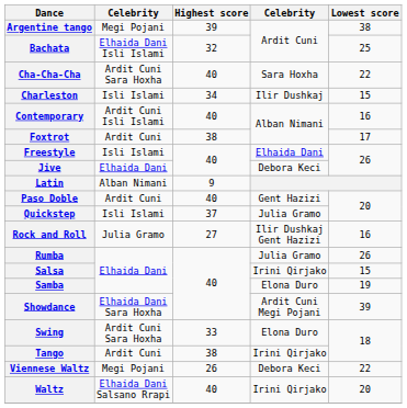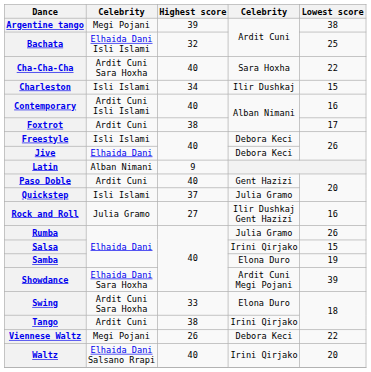 <table class="wikitable sortable" style="text-align:center">
 <tr>
 <th>Dance</th>
 <th class="sortable">Celebrity</th>
 <th>Highest score</th>
 <th class="sortable">Celebrity</th>
 <th>Lowest score</th>
 </tr>
 <tr>
 <th><a href='#'>Argentine tango</a></th>
 <td>Megi Pojani</td>
 <td>39</td>
 <td rowspan="2">Ardit Cuni</td>
 <td>38</td>
 </tr>
 <tr>
 <th><a href='#'>Bachata</a></th>
 <td><a href='#'>Elhaida Dani</a><br>Isli Islami</td>
 <td>32</td>
 <td>25</td>
 </tr>
 <tr>
 <th><a href='#'>Cha-Cha-Cha</a></th>
 <td>Ardit Cuni<br>Sara Hoxha</td>
 <td>40</td>
 <td>Sara Hoxha</td>
 <td>22</td>
 </tr>
 <tr>
 <th><a href='#'>Charleston</a></th>
 <td>Isli Islami</td>
 <td>34</td>
 <td>Ilir Dushkaj</td>
 <td>15</td>
 </tr>
 <tr>
 <th><a href='#'>Contemporary</a></th>
 <td>Ardit Cuni<br>Isli Islami</td>
 <td>40</td>
 <td rowspan="2">Alban Nimani</td>
 <td>16</td>
 </tr>
 <tr>
 <th><a href='#'>Foxtrot</a></th>
 <td>Ardit Cuni</td>
 <td>38</td>
 <td>17</td>
 </tr>
 <tr>
 <th><a href='#'>Freestyle</a></th>
 <td>Isli Islami</td>
 <td rowspan="2">40</td>
-<td><a href='#'>Elhaida Dani</a></td>
+<td>Debora Keci</td>
 <td rowspan="2">26</td>
 </tr>
 <tr>
 <th><a href='#'>Jive</a></th>
 <td><a href='#'>Elhaida Dani</a></td>
 <td>Debora Keci</td>
 </tr>
 <tr>
 <th><a href='#'>Latin</a></th>
 <td>Alban Nimani</td>
 <td>9</td>
 <th colspan="2"></th>
 </tr>
 <tr>
 <th><a href='#'>Paso Doble</a></th>
 <td>Ardit Cuni</td>
 <td>40</td>
 <td>Gent Hazizi</td>
 <td rowspan="2">20</td>
 </tr>
 <tr>
 <th><a href='#'>Quickstep</a></th>
 <td>Isli Islami</td>
 <td>37</td>
 <td>Julia Gramo</td>
 </tr>
 <tr>
 <th><a href='#'>Rock and Roll</a></th>
 <td>Julia Gramo</td>
 <td>27</td>
 <td>Ilir Dushkaj<br>Gent Hazizi</td>
 <td>16</td>
 </tr>
 <tr>
 <th><a href='#'>Rumba</a></th>
 <td rowspan="3"><a href='#'>Elhaida Dani</a></td>
 <td rowspan="4">40</td>
 <td>Julia Gramo</td>
 <td>26</td>
 </tr>
 <tr>
 <th><a href='#'>Salsa</a></th>
 <td>Irini Qirjako</td>
 <td>15</td>
 </tr>
 <tr>
 <th><a href='#'>Samba</a></th>
 <td>Elona Duro</td>
 <td>19</td>
 </tr>
 <tr>
 <th><a href='#'>Showdance</a></th>
 <td><a href='#'>Elhaida Dani</a><br>Sara Hoxha</td>
 <td>Ardit Cuni<br>Megi Pojani</td>
 <td>39</td>
 </tr>
 <tr>
 <th><a href='#'>Swing</a></th>
 <td>Ardit Cuni<br>Sara Hoxha</td>
 <td>33</td>
 <td>Elona Duro</td>
 <td rowspan="2">18</td>
 </tr>
 <tr>
 <th><a href='#'>Tango</a></th>
 <td>Ardit Cuni</td>
 <td>38</td>
 <td>Irini Qirjako</td>
 </tr>
 <tr>
 <th><a href='#'>Viennese Waltz</a></th>
 <td>Megi Pojani</td>
 <td>26</td>
 <td>Debora Keci</td>
 <td>22</td>
 </tr>
 <tr>
 <th><a href='#'>Waltz</a></th>
 <td><a href='#'>Elhaida Dani</a><br>Salsano Rrapi</td>
 <td>40</td>
 <td>Irini Qirjako</td>
 <td>20</td>
 </tr>
 <tr>
 </tr>
 </table>
